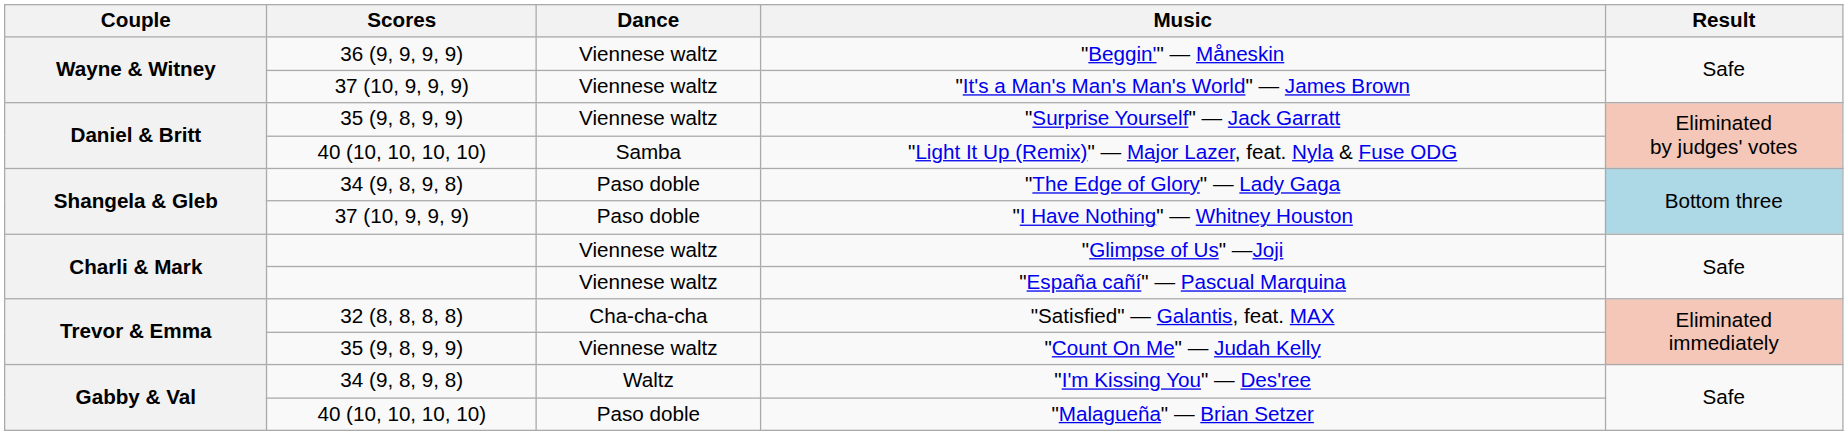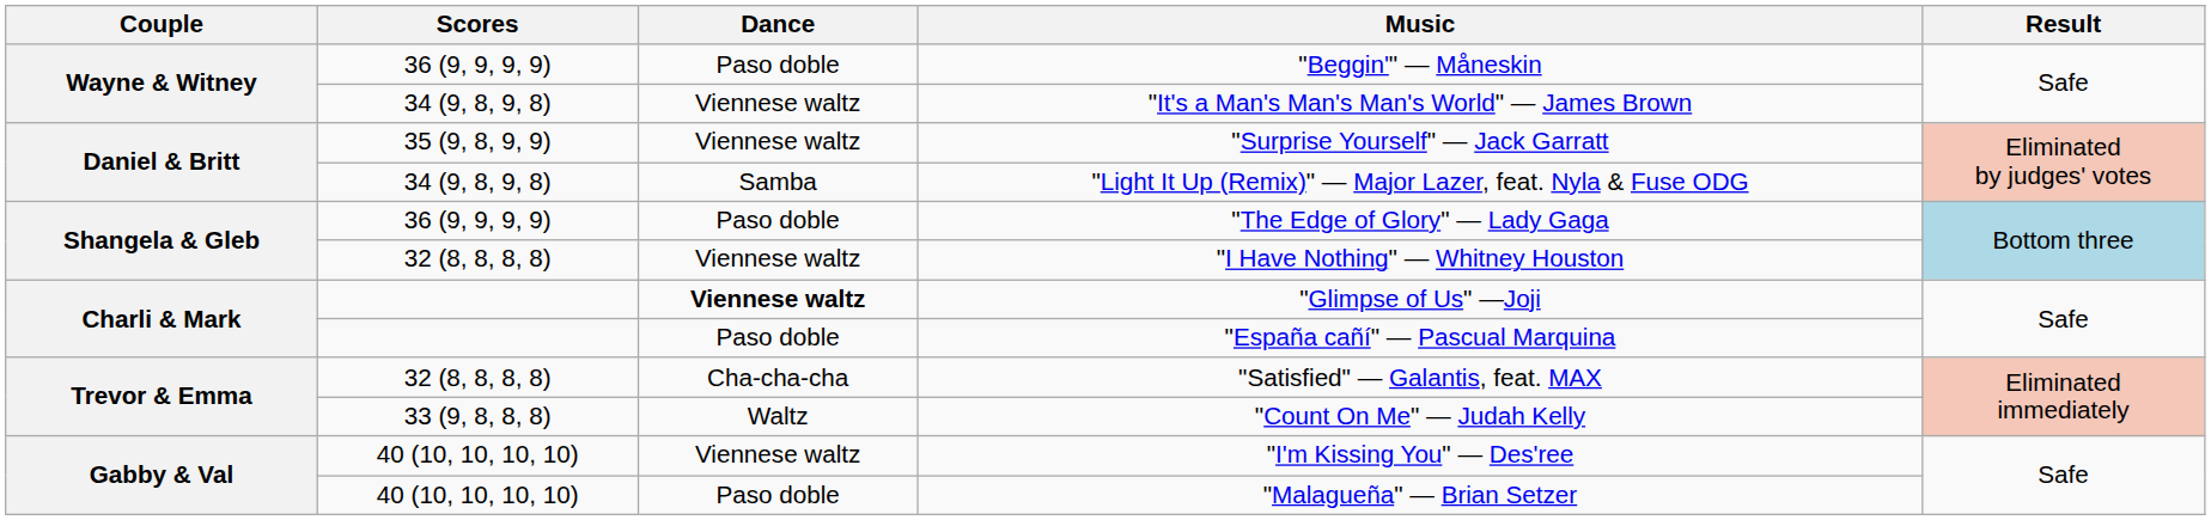 <table class="wikitable sortable" style="text-align:center; width: 90%">
 <tr>
 <th scope="col">Couple</th>
 <th scope="col">Scores</th>
 <th scope="col" class="unsortable">Dance</th>
 <th scope="col" class="unsortable">Music</th>
 <th scope="col" class="unsortable">Result</th>
 </tr>
 <tr>
 <th rowspan="2" scope="row">Wayne & Witney</th>
 <td>36 (9, 9, 9, 9)</td>
-<td>Viennese waltz</td>
+<td>Paso doble</td>
 <td>"<a href='#'>Beggin'</a>" — <a href='#'>Måneskin</a></td>
 <td rowspan="2">Safe</td>
 </tr>
 <tr>
-<td>37 (10, 9, 9, 9)</td>
+<td>34 (9, 8, 9, 8)</td>
 <td>Viennese waltz</td>
 <td>"<a href='#'>It's a Man's Man's Man's World</a>" — <a href='#'>James Brown</a></td>
 </tr>
 <tr>
 <th rowspan="2" scope="row">Daniel & Britt</th>
 <td>35 (9, 8, 9, 9)</td>
 <td>Viennese waltz</td>
 <td>"<a href='#'>Surprise Yourself</a>" — <a href='#'>Jack Garratt</a></td>
 <td rowspan="2" bgcolor= f4c7b8>Eliminated<br>by judges' votes</td>
 </tr>
 <tr>
-<td>40 (10, 10, 10, 10)</td>
+<td>34 (9, 8, 9, 8)</td>
 <td>Samba</td>
 <td>"<a href='#'>Light It Up (Remix)</a>" — <a href='#'>Major Lazer</a>, feat. <a href='#'>Nyla</a> & <a href='#'>Fuse ODG</a></td>
 </tr>
 <tr>
 <th rowspan="2" scope="row">Shangela & Gleb</th>
-<td>34 (9, 8, 9, 8)</td>
+<td>36 (9, 9, 9, 9)</td>
 <td>Paso doble</td>
 <td>"<a href='#'>The Edge of Glory</a>" — <a href='#'>Lady Gaga</a></td>
 <td rowspan="2" bgcolor=lightblue>Bottom three</td>
 </tr>
 <tr>
-<td>37 (10, 9, 9, 9)</td>
-<td>Paso doble</td>
+<td>32 (8, 8, 8, 8)</td>
+<td>Viennese waltz</td>
 <td>"<a href='#'>I Have Nothing</a>" — <a href='#'>Whitney Houston</a></td>
 </tr>
 <tr>
 <th rowspan="2" scope="row">Charli & Mark</th>
 <td></td>
-<td>Viennese waltz</td>
+<td><strong>Viennese waltz</strong></td>
 <td>"<a href='#'>Glimpse of Us</a>"  —<a href='#'>Joji</a></td>
 <td rowspan="2">Safe</td>
 </tr>
 <tr>
 <td></td>
-<td>Viennese waltz</td>
+<td>Paso doble</td>
 <td>"<a href='#'>España cañí</a>" — <a href='#'>Pascual Marquina</a></td>
 </tr>
 <tr>
 <th rowspan="2" scope="row">Trevor & Emma</th>
 <td>32 (8, 8, 8, 8)</td>
 <td>Cha-cha-cha</td>
 <td>"Satisfied" — <a href='#'>Galantis</a>, feat. <a href='#'>MAX</a></td>
 <td rowspan="2" bgcolor= f4c7b8>Eliminated<br>immediately</td>
 </tr>
 <tr>
-<td>35 (9, 8, 9, 9)</td>
-<td>Viennese waltz</td>
+<td>33 (9, 8, 8, 8)</td>
+<td>Waltz</td>
 <td>"<a href='#'>Count On Me</a>" — <a href='#'>Judah Kelly</a></td>
 </tr>
 <tr>
 <th rowspan="2" scope="row">Gabby & Val</th>
-<td>34 (9, 8, 9, 8)</td>
-<td>Waltz</td>
+<td>40 (10, 10, 10, 10)</td>
+<td>Viennese waltz</td>
 <td>"<a href='#'>I'm Kissing You</a>" — <a href='#'>Des'ree</a></td>
 <td rowspan="2">Safe</td>
 </tr>
 <tr>
 <td>40 (10, 10, 10, 10)</td>
 <td>Paso doble</td>
 <td>"<a href='#'>Malagueña</a>" — <a href='#'>Brian Setzer</a></td>
 </tr>
 </table>
